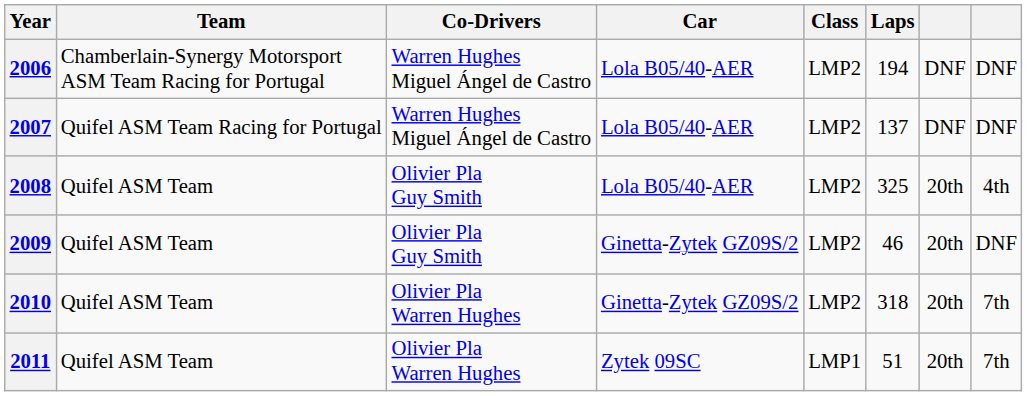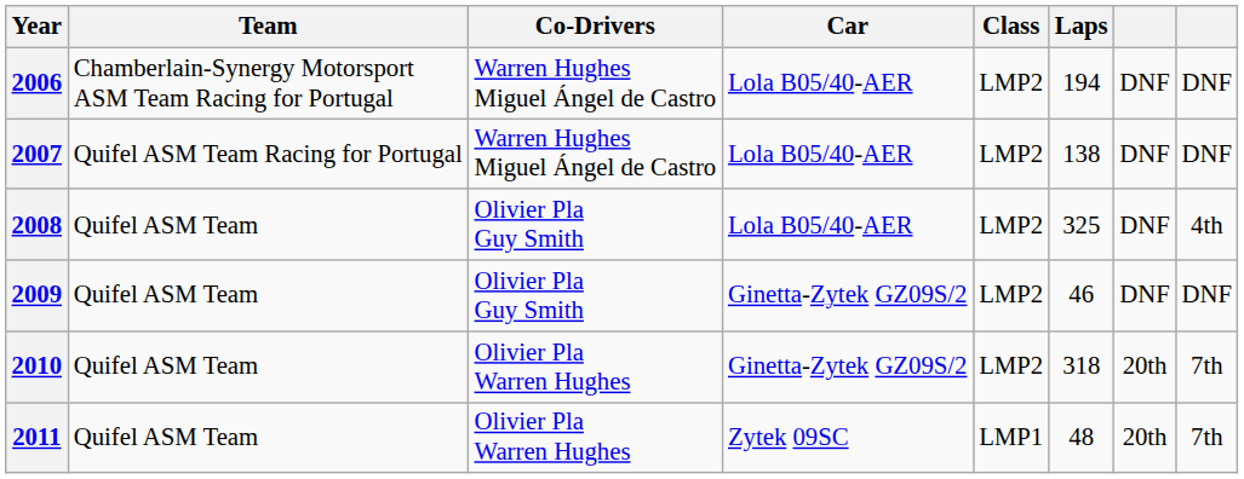 <table class="wikitable" style="text-align:center; font-size:90%">
 <tr>
 <th>Year</th>
 <th>Team</th>
 <th>Co-Drivers</th>
 <th>Car</th>
 <th>Class</th>
 <th>Laps</th>
 <th></th>
 <th></th>
 </tr>
 <tr>
 <th><a href='#'>2006</a></th>
 <td align="left"> Chamberlain-Synergy Motorsport<br> ASM Team Racing for Portugal</td>
 <td align="left"> <a href='#'>Warren Hughes</a><br> Miguel Ángel de Castro</td>
 <td align="left"><a href='#'>Lola B05/40</a>-<a href='#'>AER</a></td>
 <td>LMP2</td>
 <td>194</td>
 <td>DNF</td>
 <td>DNF</td>
 </tr>
 <tr>
 <th><a href='#'>2007</a></th>
 <td align="left"> Quifel ASM Team Racing for Portugal</td>
 <td align="left"> <a href='#'>Warren Hughes</a><br> Miguel Ángel de Castro</td>
 <td align="left"><a href='#'>Lola B05/40</a>-<a href='#'>AER</a></td>
 <td>LMP2</td>
-<td>137</td>
+<td>138</td>
 <td>DNF</td>
 <td>DNF</td>
 </tr>
 <tr>
 <th><a href='#'>2008</a></th>
 <td align="left"> Quifel ASM Team</td>
 <td align="left"> <a href='#'>Olivier Pla</a><br> <a href='#'>Guy Smith</a></td>
 <td align="left"><a href='#'>Lola B05/40</a>-<a href='#'>AER</a></td>
 <td>LMP2</td>
 <td>325</td>
-<td>20th</td>
+<td>DNF</td>
 <td>4th</td>
 </tr>
 <tr>
 <th><a href='#'>2009</a></th>
 <td align="left"> Quifel ASM Team</td>
 <td align="left"> <a href='#'>Olivier Pla</a><br> <a href='#'>Guy Smith</a></td>
 <td align="left"><a href='#'>Ginetta</a>-<a href='#'>Zytek</a> <a href='#'>GZ09S/2</a></td>
 <td>LMP2</td>
 <td>46</td>
-<td>20th</td>
+<td>DNF</td>
 <td>DNF</td>
 </tr>
 <tr>
 <th><a href='#'>2010</a></th>
 <td align="left"> Quifel ASM Team</td>
 <td align="left"> <a href='#'>Olivier Pla</a><br> <a href='#'>Warren Hughes</a></td>
 <td align="left"><a href='#'>Ginetta</a>-<a href='#'>Zytek</a> <a href='#'>GZ09S/2</a></td>
 <td>LMP2</td>
 <td>318</td>
 <td>20th</td>
 <td>7th</td>
 </tr>
 <tr>
 <th><a href='#'>2011</a></th>
 <td align="left"> Quifel ASM Team</td>
 <td align="left"> <a href='#'>Olivier Pla</a><br> <a href='#'>Warren Hughes</a></td>
 <td align="left"><a href='#'>Zytek</a> <a href='#'>09SC</a></td>
 <td>LMP1</td>
-<td>51</td>
+<td>48</td>
 <td>20th</td>
 <td>7th</td>
 </tr>
 </table>
